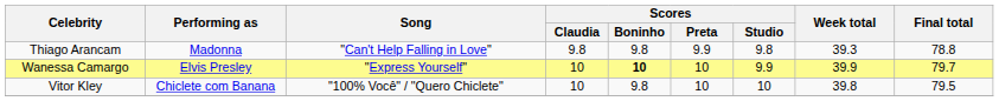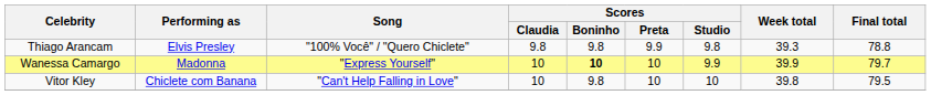 <table class="wikitable" style="font-size:100%; line-height:16px; text-align:center" width="100%">
 <tr>
 <th rowspan=2 width="13.5%">Celebrity</th>
 <th rowspan=2 width="13.5%">Performing as</th>
 <th rowspan=2 width="25.0%">Song</th>
 <th colspan=4 width="24.0%">Scores</th>
 <th rowspan=2 width="09.5%">Week total</th>
 <th rowspan=2 width="09.5%">Final total</th>
 </tr>
 <tr>
 <th width="06.0%">Claudia</th>
 <th width="06.0%">Boninho</th>
 <th width="06.0%">Preta</th>
 <th width="06.0%">Studio</th>
 </tr>
 <tr>
 <td>Thiago Arancam</td>
-<td><a href='#'>Madonna</a></td>
-<td>"<a href='#'>Can't Help Falling in Love</a>"</td>
+<td><a href='#'>Elvis Presley</a></td>
+<td>"100% Você" / "Quero Chiclete"</td>
 <td>9.8</td>
 <td>9.8</td>
 <td>9.9</td>
 <td>9.8</td>
 <td>39.3</td>
 <td>78.8</td>
 </tr>
 <tr bgcolor="#fdfc8f">
 <td>Wanessa Camargo</td>
-<td><a href='#'>Elvis Presley</a></td>
+<td><a href='#'>Madonna</a></td>
 <td>"<a href='#'>Express Yourself</a>"</td>
 <td>10</td>
 <td><strong>10</strong></td>
 <td>10</td>
 <td>9.9</td>
 <td>39.9</td>
 <td>79.7</td>
 </tr>
 <tr>
 <td>Vitor Kley</td>
 <td><a href='#'>Chiclete com Banana</a></td>
-<td>"100% Você" / "Quero Chiclete"</td>
+<td>"<a href='#'>Can't Help Falling in Love</a>"</td>
 <td>10</td>
 <td>9.8</td>
 <td>10</td>
 <td>10</td>
 <td>39.8</td>
 <td>79.5</td>
 </tr>
 <tr>
 </tr>
 </table>
